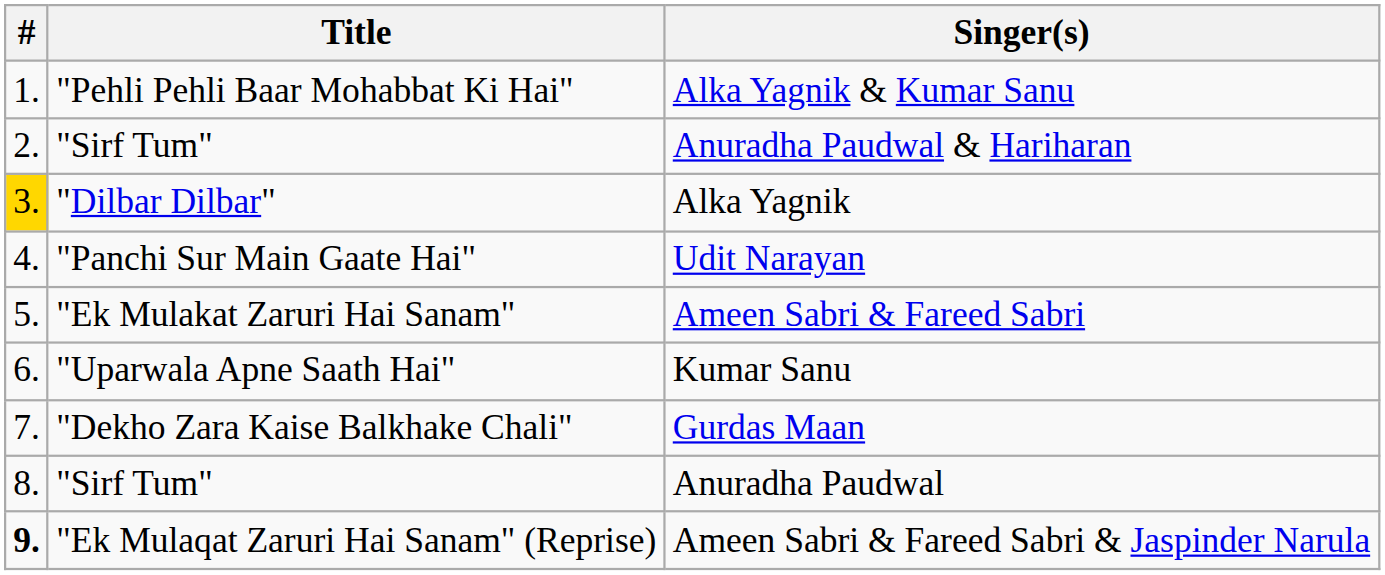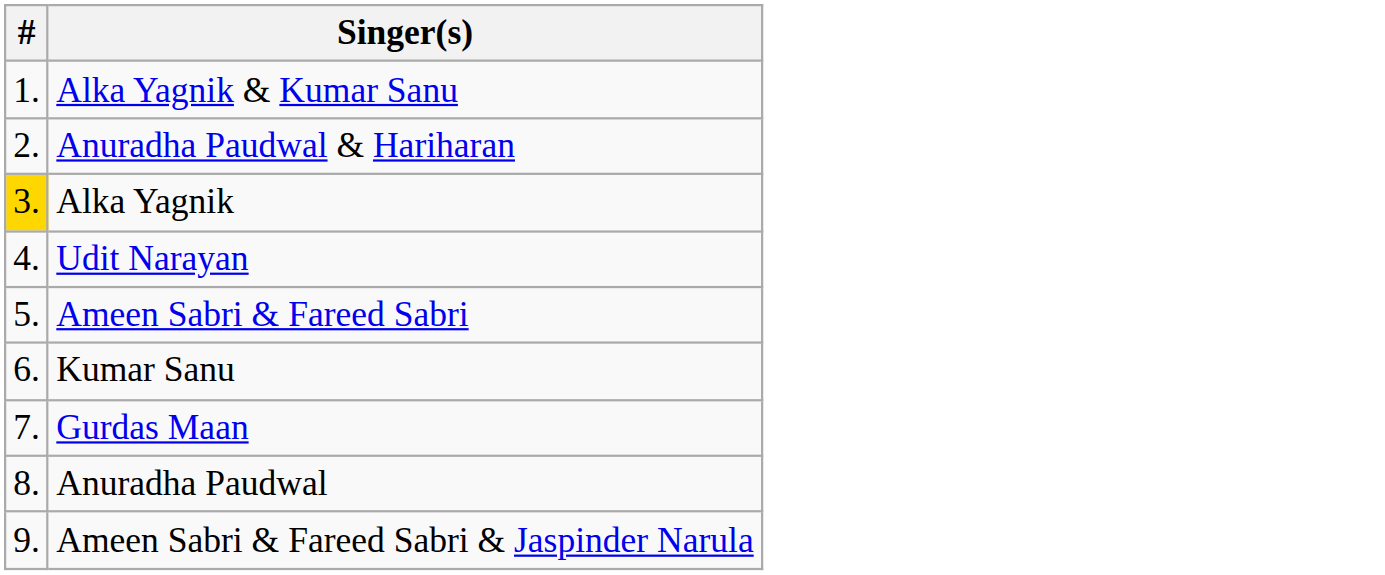 <table class="wikitable sortable">
 <tr>
 <th>#</th>
-<th>Title</th>
 <th>Singer(s)</th>
 </tr>
 <tr>
 <td>1.</td>
-<td>"Pehli Pehli Baar Mohabbat Ki Hai"</td>
 <td><a href='#'>Alka Yagnik</a> & <a href='#'>Kumar Sanu</a></td>
 </tr>
 <tr>
 <td>2.</td>
-<td>"Sirf Tum"</td>
 <td><a href='#'>Anuradha Paudwal</a> & <a href='#'>Hariharan</a></td>
 </tr>
 <tr>
 <td style="background: gold;">3.</td>
-<td>"<a href='#'>Dilbar Dilbar</a>"</td>
 <td>Alka Yagnik</td>
 </tr>
 <tr>
 <td>4.</td>
-<td>"Panchi Sur Main Gaate Hai"</td>
 <td><a href='#'>Udit Narayan</a></td>
 </tr>
 <tr>
 <td>5.</td>
-<td>"Ek Mulakat Zaruri Hai Sanam"</td>
 <td><a href='#'>Ameen Sabri & Fareed Sabri</a></td>
 </tr>
 <tr>
 <td>6.</td>
-<td>"Uparwala Apne Saath Hai"</td>
 <td>Kumar Sanu</td>
 </tr>
 <tr>
 <td>7.</td>
-<td>"Dekho Zara Kaise Balkhake Chali"</td>
 <td><a href='#'>Gurdas Maan</a></td>
 </tr>
 <tr>
 <td>8.</td>
-<td>"Sirf Tum"</td>
 <td>Anuradha Paudwal</td>
 </tr>
 <tr>
-<td><strong>9.</strong></td>
-<td>"Ek Mulaqat Zaruri Hai Sanam" (Reprise)</td>
+<td>9.</td>
 <td>Ameen Sabri & Fareed Sabri & <a href='#'>Jaspinder Narula</a></td>
 </tr>
 </table>
